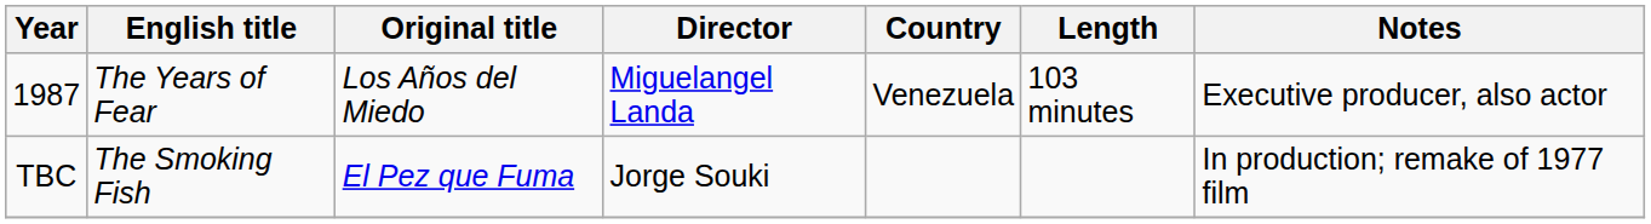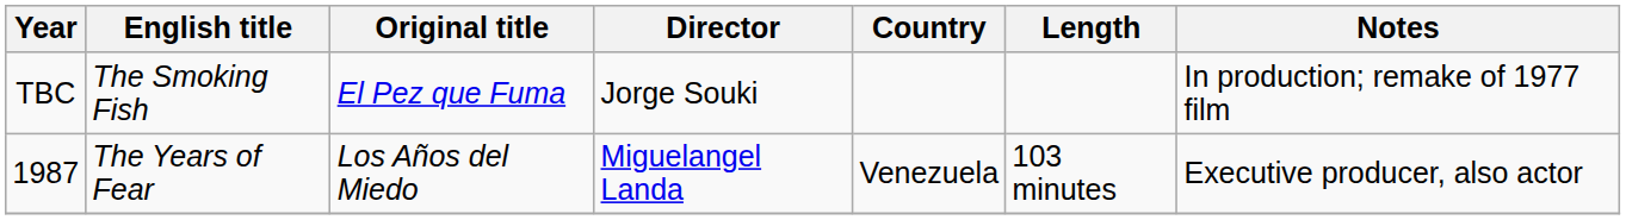 <table class="wikitable sortable">
 <tr>
 <th>Year</th>
 <th>English title</th>
 <th>Original title</th>
 <th>Director</th>
 <th>Country</th>
 <th>Length</th>
 <th>Notes</th>
 </tr>
 <tr>
+<td align="center">TBC</td>
+<td><em>The Smoking Fish</em></td>
+<td><em><a href='#'>El Pez que Fuma</a></em></td>
+<td>Jorge Souki</td>
+<td></td>
+<td></td>
+<td>In production; remake of 1977 film</td>
+</tr>
+<tr>
 <td align="center">1987</td>
 <td><em>The Years of Fear</em></td>
 <td><em>Los Años del Miedo</em></td>
 <td><a href='#'>Miguelangel Landa</a></td>
 <td>Venezuela</td>
 <td>103 minutes</td>
 <td>Executive producer, also actor</td>
 </tr>
 <tr>
-<td align="center">TBC</td>
-<td><em>The Smoking Fish</em></td>
-<td><em><a href='#'>El Pez que Fuma</a></em></td>
-<td>Jorge Souki</td>
-<td></td>
-<td></td>
-<td>In production; remake of 1977 film</td>
-</tr>
-<tr>
 </tr>
 </table>
